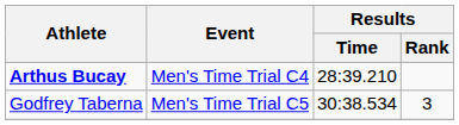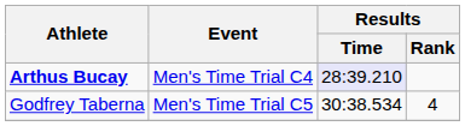 <table class=wikitable>
 <tr>
 <th rowspan="2">Athlete</th>
 <th rowspan="2">Event</th>
 <th colspan="2">Results</th>
 </tr>
 <tr>
 <th>Time</th>
 <th>Rank</th>
 </tr>
 <tr align=center>
 <td align=left><strong><a href='#'>Arthus Bucay</a></strong></td>
 <td align=left><a href='#'>Men's Time Trial C4</a></td>
-<td>28:39.210</td>
+<td style="background: lavender;">28:39.210</td>
 <td></td>
 </tr>
 <tr align=center>
 <td align=left><a href='#'>Godfrey Taberna</a></td>
 <td align=left><a href='#'>Men's Time Trial C5</a></td>
 <td>30:38.534</td>
-<td>3</td>
+<td>4</td>
 </tr>
 <tr>
 </tr>
 </table>
